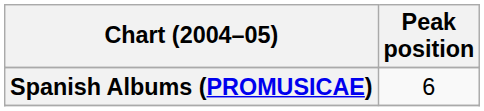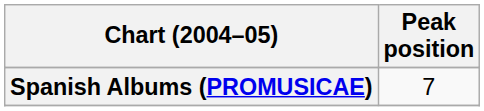 <table class="wikitable sortable plainrowheaders" style="text-align:center;">
 <tr>
 <th scope="col">Chart (2004–05)</th>
 <th scope="col">Peak<br>position</th>
 </tr>
 <tr>
 </tr>
 <tr>
 </tr>
 <tr>
 </tr>
 <tr>
 </tr>
 <tr>
 </tr>
 <tr>
 </tr>
 <tr>
 </tr>
 <tr>
 </tr>
 <tr>
 </tr>
 <tr>
 </tr>
 <tr>
 </tr>
 <tr>
 </tr>
 <tr>
 </tr>
 <tr>
 </tr>
 <tr>
 </tr>
 <tr>
 <th scope="row">Spanish Albums (<a href='#'>PROMUSICAE</a>)</th>
-<td align="center">6</td>
+<td align="center">7</td>
 </tr>
 <tr>
 </tr>
 <tr>
 </tr>
 <tr>
 </tr>
 <tr>
 </tr>
 </table>
